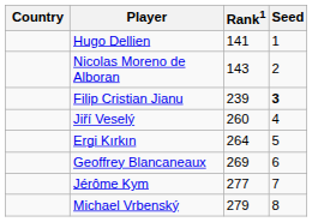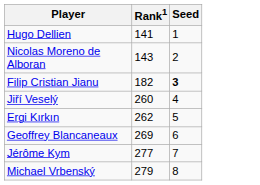 <table class="sortable wikitable">
 <tr>
-<th width="70">Country</th>
 <th width="175">Player</th>
 <th>Rank<sup>1</sup></th>
 <th>Seed</th>
 </tr>
 <tr>
-<td></td>
 <td><a href='#'>Hugo Dellien</a></td>
 <td>141</td>
 <td>1</td>
 </tr>
 <tr>
-<td></td>
 <td><a href='#'>Nicolas Moreno de Alboran</a></td>
 <td>143</td>
 <td>2</td>
 </tr>
 <tr>
-<td></td>
 <td><a href='#'>Filip Cristian Jianu</a></td>
-<td>239</td>
+<td>182</td>
 <td><strong>3</strong></td>
 </tr>
 <tr>
-<td></td>
 <td><a href='#'>Jiří Veselý</a></td>
 <td>260</td>
 <td>4</td>
 </tr>
 <tr>
-<td></td>
 <td><a href='#'>Ergi Kırkın</a></td>
-<td>264</td>
+<td>262</td>
 <td>5</td>
 </tr>
 <tr>
-<td></td>
 <td><a href='#'>Geoffrey Blancaneaux</a></td>
 <td>269</td>
 <td>6</td>
 </tr>
 <tr>
-<td></td>
 <td><a href='#'>Jérôme Kym</a></td>
 <td>277</td>
 <td>7</td>
 </tr>
 <tr>
-<td></td>
 <td><a href='#'>Michael Vrbenský</a></td>
 <td>279</td>
 <td>8</td>
 </tr>
 </table>
